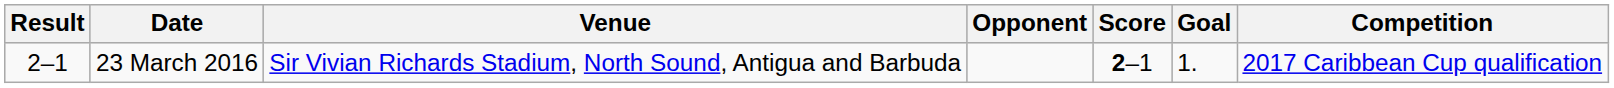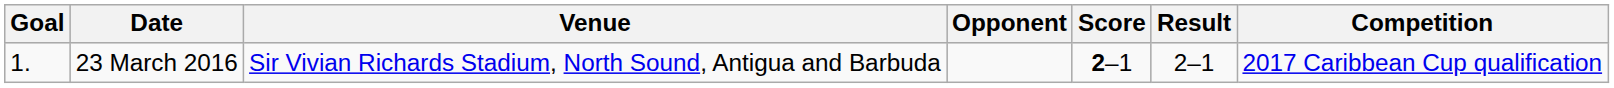 <table class="wikitable plainrowheaders sortable">
 <tr>
-<th>Result</th>
+<th>Goal</th>
 <th>Date</th>
 <th>Venue</th>
 <th>Opponent</th>
 <th>Score</th>
-<th>Goal</th>
+<th>Result</th>
 <th>Competition</th>
 </tr>
 <tr>
-<td align=center>2–1</td>
+<td>1.</td>
 <td>23 March 2016</td>
 <td><a href='#'>Sir Vivian Richards Stadium</a>, <a href='#'>North Sound</a>, Antigua and Barbuda</td>
 <td></td>
 <td align=center><strong>2</strong>–1</td>
-<td>1.</td>
+<td align=center>2–1</td>
 <td><a href='#'>2017 Caribbean Cup qualification</a></td>
 </tr>
 </table>
